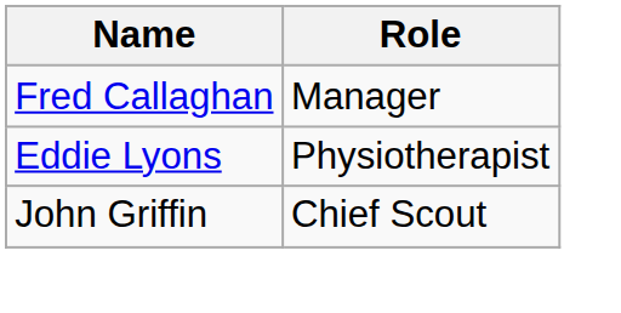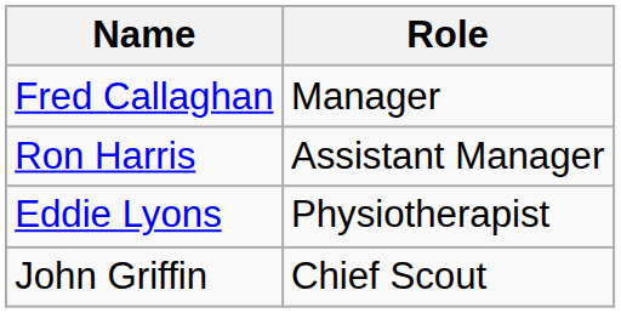 <table class="wikitable">
 <tr>
 <th>Name</th>
 <th>Role</th>
 </tr>
 <tr>
 <td> <a href='#'>Fred Callaghan</a></td>
 <td>Manager</td>
 </tr>
 <tr>
+<td> <a href='#'>Ron Harris</a></td>
+<td>Assistant Manager</td>
+</tr>
+<tr>
 <td> <a href='#'>Eddie Lyons</a></td>
 <td>Physiotherapist</td>
 </tr>
 <tr>
 <td> John Griffin</td>
 <td>Chief Scout</td>
 </tr>
 </table>
